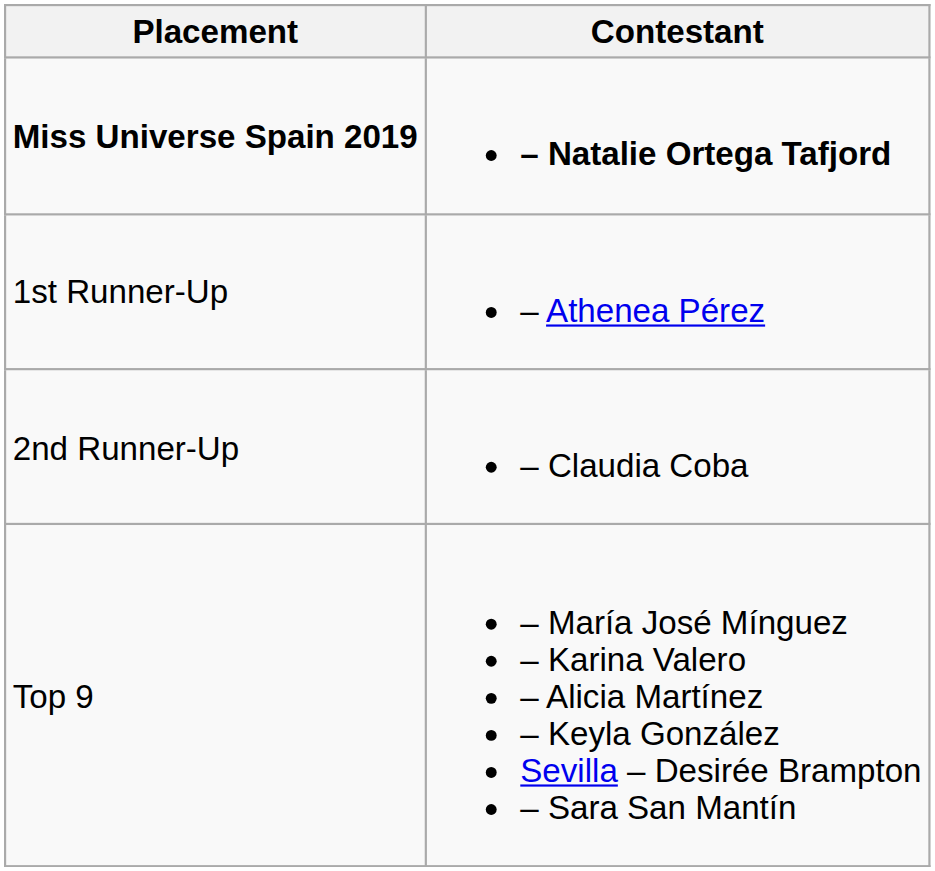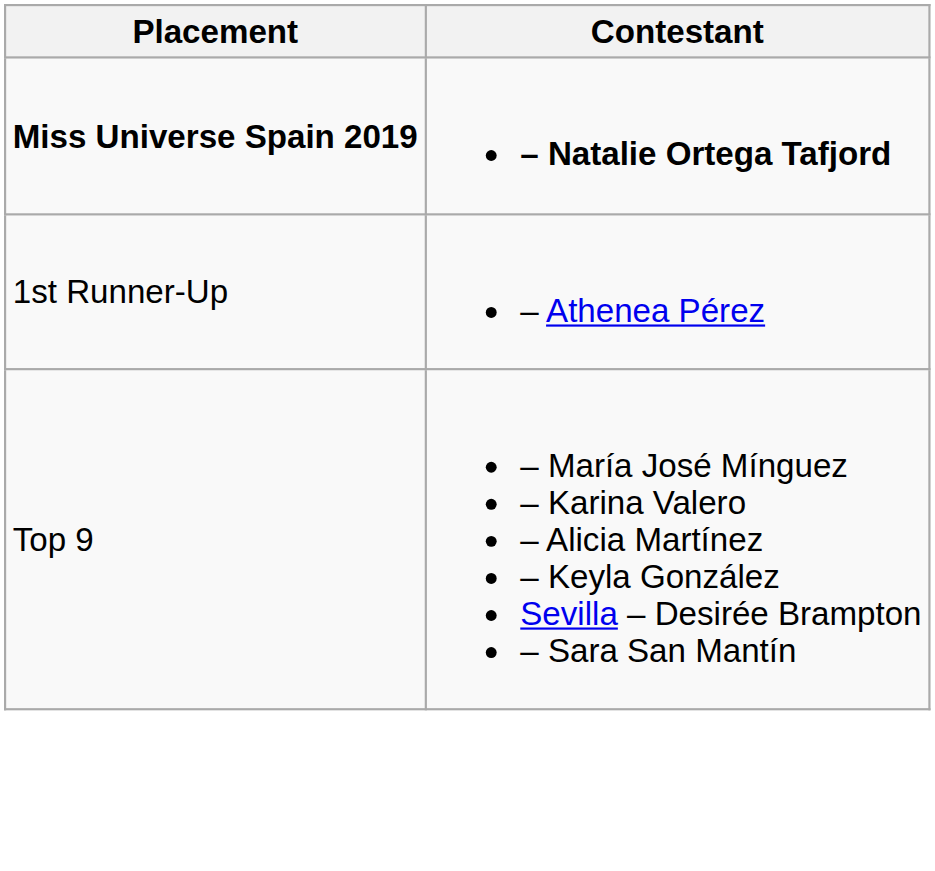 <table class="wikitable sortable" style="font-size: 95%;">
 <tr>
 <th>Placement</th>
 <th>Contestant</th>
 </tr>
 <tr>
 <td><strong>Miss Universe Spain 2019</strong></td>
 <td><br><ul><li><strong> – Natalie Ortega Tafjord</strong></li></ul></td>
 </tr>
 <tr>
 <td>1st Runner-Up</td>
 <td><br><ul><li> – <a href='#'>Athenea Pérez</a></li></ul></td>
 </tr>
 <tr>
-<td>2nd Runner-Up</td>
-<td><br><ul><li> – Claudia Coba</li></ul></td>
-</tr>
-<tr>
 <td>Top 9</td>
 <td><br><ul><li> – María José Mínguez</li><li> – Karina Valero</li><li> – Alicia Martínez</li><li> – Keyla González</li><li> <a href='#'>Sevilla</a> – Desirée Brampton</li><li> – Sara San Mantín</li></ul></td>
 </tr>
 </table>
